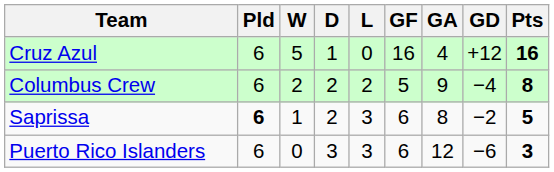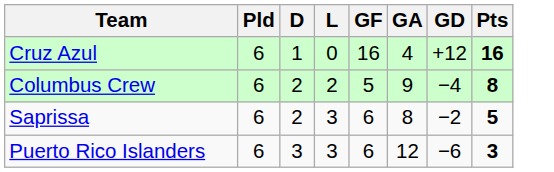 <table class="wikitable" style="text-align: center;">
 <tr>
 <th width="175">Team</th>
 <th width="20">Pld</th>
-<th width="20">W</th>
 <th width="20">D</th>
 <th width="20">L</th>
 <th width="20">GF</th>
 <th width="20">GA</th>
 <th width="20">GD</th>
 <th width="20">Pts</th>
 </tr>
 <tr bgcolor=#ccffcc>
 <td align=left> <a href='#'>Cruz Azul</a></td>
 <td>6</td>
-<td>5</td>
 <td>1</td>
 <td>0</td>
 <td>16</td>
 <td>4</td>
 <td>+12</td>
 <td><strong>16</strong></td>
 </tr>
 <tr bgcolor=#ccffcc>
 <td align=left> <a href='#'>Columbus Crew</a></td>
 <td>6</td>
 <td>2</td>
 <td>2</td>
-<td>2</td>
 <td>5</td>
 <td>9</td>
 <td>−4</td>
 <td><strong>8</strong></td>
 </tr>
 <tr>
 <td align=left> <a href='#'>Saprissa</a></td>
-<td><strong>6</strong></td>
-<td>1</td>
+<td>6</td>
 <td>2</td>
 <td>3</td>
 <td>6</td>
 <td>8</td>
 <td>−2</td>
 <td><strong>5</strong></td>
 </tr>
 <tr>
 <td align=left> <a href='#'>Puerto Rico Islanders</a></td>
 <td>6</td>
-<td>0</td>
 <td>3</td>
 <td>3</td>
 <td>6</td>
 <td>12</td>
 <td>−6</td>
 <td><strong>3</strong></td>
 </tr>
 </table>
